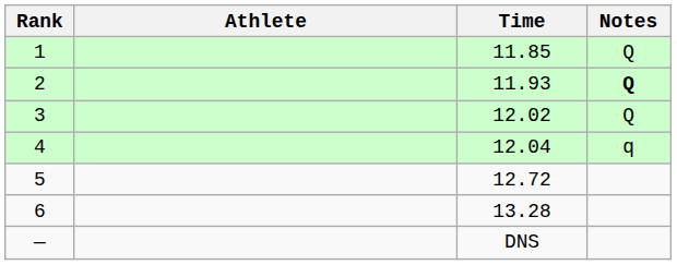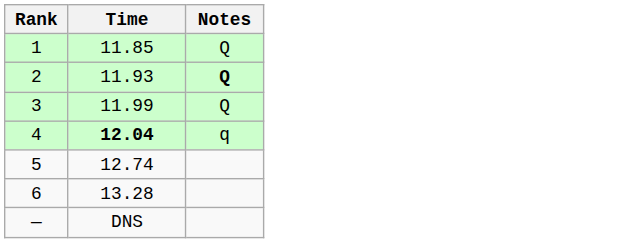 <table class="wikitable" style="text-align:center">
 <tr>
 <th width=40>Rank</th>
-<th width=250>Athlete</th>
 <th width=80>Time</th>
 <th width=50>Notes</th>
 </tr>
 <tr bgcolor=ccffcc>
 <td>1</td>
-<td align=left></td>
 <td>11.85</td>
 <td>Q</td>
 </tr>
 <tr bgcolor=ccffcc>
 <td>2</td>
-<td align=left></td>
 <td>11.93</td>
 <td><strong>Q</strong></td>
 </tr>
 <tr bgcolor=ccffcc>
 <td>3</td>
-<td align=left></td>
-<td>12.02</td>
+<td>11.99</td>
 <td>Q</td>
 </tr>
 <tr bgcolor=ccffcc>
 <td>4</td>
-<td align=left></td>
-<td>12.04</td>
+<td><strong>12.04</strong></td>
 <td>q</td>
 </tr>
 <tr>
 <td>5</td>
-<td align=left></td>
-<td>12.72</td>
+<td>12.74</td>
 <td></td>
 </tr>
 <tr>
 <td>6</td>
-<td align=left></td>
 <td>13.28</td>
 <td></td>
 </tr>
 <tr>
 <td>—</td>
-<td align=left></td>
 <td>DNS</td>
 <td></td>
 </tr>
 </table>
